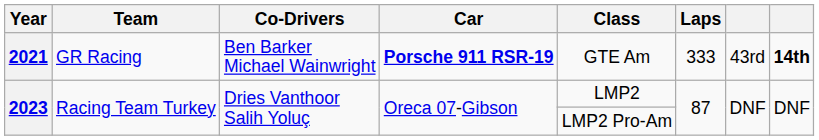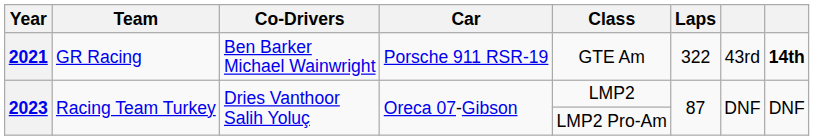 <table class="wikitable" style="text-align:center; font-size:90%">
 <tr>
 <th>Year</th>
 <th>Team</th>
 <th>Co-Drivers</th>
 <th>Car</th>
 <th>Class</th>
 <th>Laps</th>
 <th></th>
 <th></th>
 </tr>
 <tr>
 <th><a href='#'>2021</a></th>
 <td align="left" nowrap> <a href='#'>GR Racing</a></td>
 <td align="left" nowrap> <a href='#'>Ben Barker</a><br> <a href='#'>Michael Wainwright</a></td>
-<td align="left" nowrap><strong><a href='#'>Porsche 911 RSR-19</a></strong></td>
+<td align="left" nowrap><a href='#'>Porsche 911 RSR-19</a></td>
 <td nowrap>GTE Am</td>
-<td>333</td>
+<td>322</td>
 <td>43rd</td>
 <td><strong>14th</strong></td>
 </tr>
 <tr>
 <th rowspan="2"><a href='#'>2023</a></th>
 <td align="left" rowspan="2" nowrap> <a href='#'>Racing Team Turkey</a></td>
 <td align="left" rowspan="2" nowrap> <a href='#'>Dries Vanthoor</a><br> <a href='#'>Salih Yoluç</a></td>
 <td align="left" rowspan="2" nowrap><a href='#'>Oreca 07</a>-<a href='#'>Gibson</a></td>
 <td>LMP2</td>
 <td rowspan="2">87</td>
 <td rowspan="2">DNF</td>
 <td rowspan="2">DNF</td>
 </tr>
 <tr>
 <td nowrap>LMP2 Pro-Am</td>
 </tr>
 </table>
